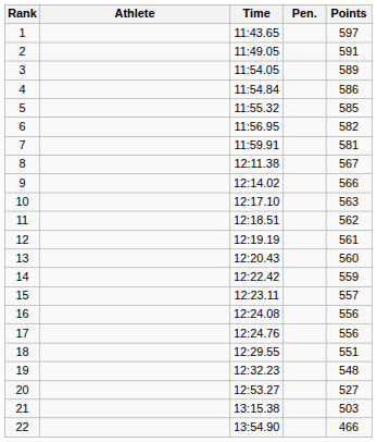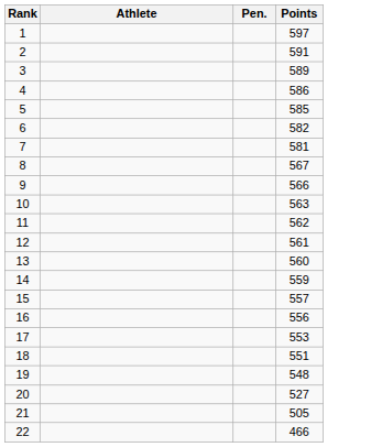 <table class=wikitable style="text-align:center">
 <tr>
 <th width=40>Rank</th>
 <th width=250>Athlete</th>
-<th width=65>Time</th>
 <th width=50>Pen.</th>
 <th width=55>Points</th>
 </tr>
 <tr>
 <td>1</td>
 <td align=left></td>
-<td>11:43.65</td>
 <td></td>
 <td>597</td>
 </tr>
 <tr>
 <td>2</td>
 <td align=left></td>
-<td>11:49.05</td>
 <td></td>
 <td>591</td>
 </tr>
 <tr>
 <td>3</td>
 <td align=left></td>
-<td>11:54.05</td>
 <td></td>
 <td>589</td>
 </tr>
 <tr>
 <td>4</td>
 <td align=left></td>
-<td>11:54.84</td>
 <td></td>
 <td>586</td>
 </tr>
 <tr>
 <td>5</td>
 <td align=left></td>
-<td>11:55.32</td>
 <td></td>
 <td>585</td>
 </tr>
 <tr>
 <td>6</td>
 <td align=left></td>
-<td>11:56.95</td>
 <td></td>
 <td>582</td>
 </tr>
 <tr>
 <td>7</td>
 <td align=left></td>
-<td>11:59.91</td>
 <td></td>
 <td>581</td>
 </tr>
 <tr>
 <td>8</td>
 <td align=left></td>
-<td>12:11.38</td>
 <td></td>
 <td>567</td>
 </tr>
 <tr>
 <td>9</td>
 <td align=left></td>
-<td>12:14.02</td>
 <td></td>
 <td>566</td>
 </tr>
 <tr>
 <td>10</td>
 <td align=left></td>
-<td>12:17.10</td>
 <td></td>
 <td>563</td>
 </tr>
 <tr>
 <td>11</td>
 <td align=left></td>
-<td>12:18.51</td>
 <td></td>
 <td>562</td>
 </tr>
 <tr>
 <td>12</td>
 <td align=left></td>
-<td>12:19.19</td>
 <td></td>
 <td>561</td>
 </tr>
 <tr>
 <td>13</td>
 <td align=left></td>
-<td>12:20.43</td>
 <td></td>
 <td>560</td>
 </tr>
 <tr>
 <td>14</td>
 <td align=left></td>
-<td>12:22.42</td>
 <td></td>
 <td>559</td>
 </tr>
 <tr>
 <td>15</td>
 <td align=left></td>
-<td>12:23.11</td>
 <td></td>
 <td>557</td>
 </tr>
 <tr>
 <td>16</td>
 <td align=left></td>
-<td>12:24.08</td>
 <td></td>
 <td>556</td>
 </tr>
 <tr>
 <td>17</td>
 <td align=left></td>
-<td>12:24.76</td>
 <td></td>
-<td>556</td>
+<td>553</td>
 </tr>
 <tr>
 <td>18</td>
 <td align=left></td>
-<td>12:29.55</td>
 <td></td>
 <td>551</td>
 </tr>
 <tr>
 <td>19</td>
 <td align=left></td>
-<td>12:32.23</td>
 <td></td>
 <td>548</td>
 </tr>
 <tr>
 <td>20</td>
 <td align=left></td>
-<td>12:53.27</td>
 <td></td>
 <td>527</td>
 </tr>
 <tr>
 <td>21</td>
 <td align=left></td>
-<td>13:15.38</td>
 <td></td>
-<td>503</td>
+<td>505</td>
 </tr>
 <tr>
 <td>22</td>
 <td align=left></td>
-<td>13:54.90</td>
 <td></td>
 <td>466</td>
 </tr>
 </table>
